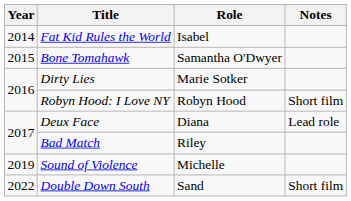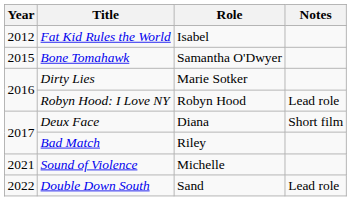 <table class="wikitable sortable">
 <tr>
 <th>Year</th>
 <th>Title</th>
 <th>Role</th>
 <th>Notes</th>
 </tr>
 <tr>
-<td>2014</td>
+<td>2012</td>
 <td><em><a href='#'>Fat Kid Rules the World</a></em></td>
 <td>Isabel</td>
 <td></td>
 </tr>
 <tr>
 <td>2015</td>
 <td><em><a href='#'>Bone Tomahawk</a></em></td>
 <td>Samantha O'Dwyer</td>
 <td></td>
 </tr>
 <tr>
 <td rowspan="2">2016</td>
 <td><em>Dirty Lies</em></td>
 <td>Marie Sotker</td>
 <td></td>
 </tr>
 <tr>
 <td><em>Robyn Hood: I Love NY</em></td>
 <td>Robyn Hood</td>
-<td>Short film</td>
+<td>Lead role</td>
 </tr>
 <tr>
 <td rowspan="2">2017</td>
 <td><em>Deux Face</em></td>
 <td>Diana</td>
-<td>Lead role</td>
+<td>Short film</td>
 </tr>
 <tr>
 <td><em><a href='#'>Bad Match</a></em></td>
 <td>Riley</td>
 <td></td>
 </tr>
 <tr>
-<td>2019</td>
+<td>2021</td>
 <td><em><a href='#'>Sound of Violence</a></em></td>
 <td>Michelle</td>
 <td></td>
 </tr>
 <tr>
 <td>2022</td>
 <td><em><a href='#'>Double Down South</a></em></td>
 <td>Sand</td>
-<td>Short film</td>
+<td>Lead role</td>
 </tr>
 </table>
